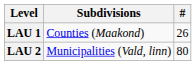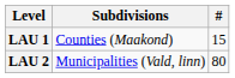 <table class="wikitable">
 <tr>
 <th>Level</th>
 <th>Subdivisions</th>
 <th>#</th>
 </tr>
 <tr>
 <th>LAU 1</th>
 <td><a href='#'>Counties</a> (<em>Maakond</em>)</td>
-<td align="right">26</td>
+<td align="right">15</td>
 </tr>
 <tr>
 <th>LAU 2</th>
 <td><a href='#'>Municipalities</a> (<em>Vald, linn</em>)</td>
 <td align="right">80</td>
 </tr>
 </table>
